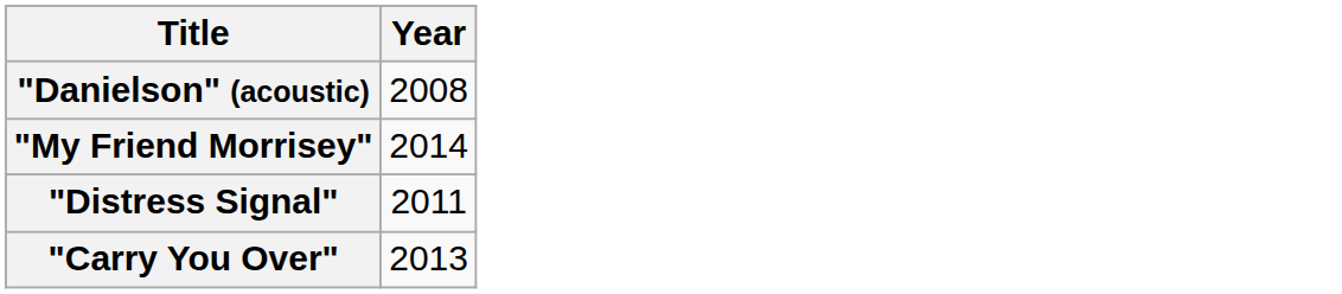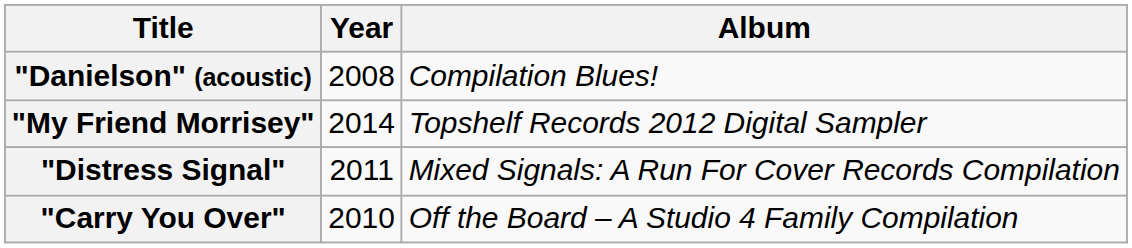 <table class="wikitable plainrowheaders" style="text-align:center;">
 <tr>
 <th scope=col>Title</th>
 <th scope=col>Year</th>
+<th scope=col>Album</th>
 </tr>
 <tr>
 <th scope="row">"Danielson" <small>(acoustic)</small></th>
 <td>2008</td>
+<td style="text-align:left;"><em>Compilation Blues!</em></td>
 </tr>
 <tr>
 <th scope="row">"My Friend Morrisey"</th>
 <td>2014</td>
+<td style="text-align:left;"><em>Topshelf Records 2012 Digital Sampler</em></td>
 </tr>
 <tr>
 <th scope="row">"Distress Signal"</th>
 <td>2011</td>
+<td style="text-align:left;"><em>Mixed Signals: A Run For Cover Records Compilation</em></td>
 </tr>
 <tr>
 <th scope="row">"Carry You Over"</th>
-<td>2013</td>
+<td>2010</td>
+<td style="text-align:left;"><em>Off the Board – A Studio 4 Family Compilation</em></td>
 </tr>
 </table>
